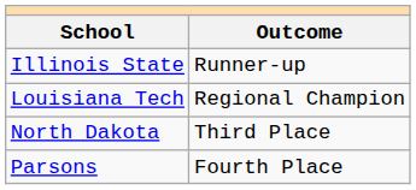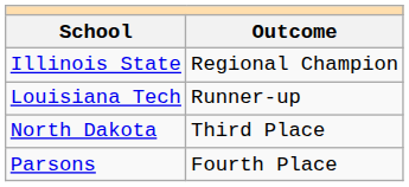 <table class="wikitable">
 <tr>
 <th colspan="3" style="background:#ffdead;"></th>
 </tr>
 <tr>
 <th>School</th>
 <th>Outcome</th>
 </tr>
 <tr>
 <td><a href='#'>Illinois State</a></td>
-<td>Runner-up</td>
+<td>Regional Champion</td>
 </tr>
 <tr>
 <td><a href='#'>Louisiana Tech</a></td>
-<td>Regional Champion</td>
+<td>Runner-up</td>
 </tr>
 <tr>
 <td><a href='#'>North Dakota</a></td>
 <td>Third Place</td>
 </tr>
 <tr>
 <td><a href='#'>Parsons</a></td>
 <td>Fourth Place</td>
 </tr>
 </table>
